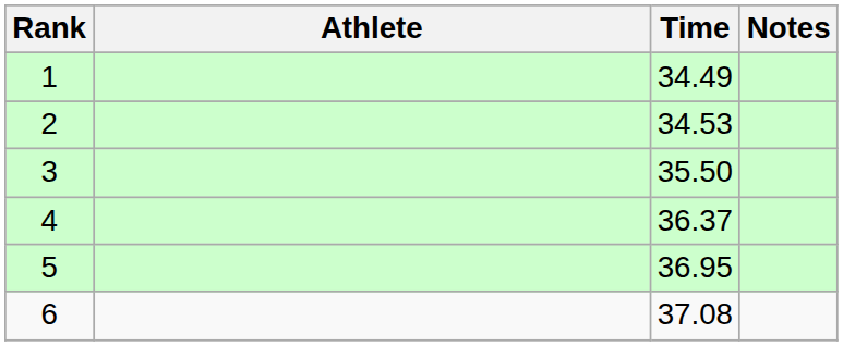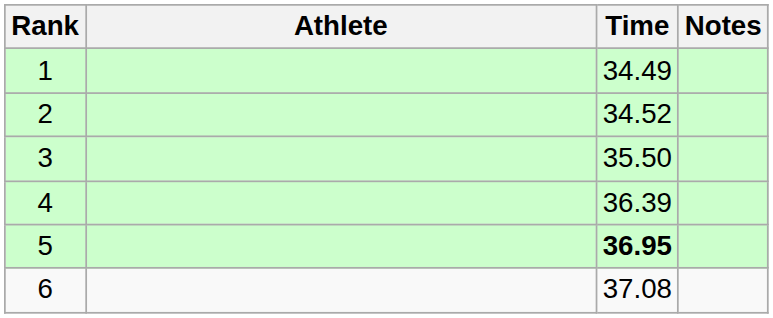 <table class="wikitable" style="text-align:center">
 <tr>
 <th>Rank</th>
 <th Style="width:18em">Athlete</th>
 <th>Time</th>
 <th>Notes</th>
 </tr>
 <tr style="background:#cfc">
 <td>1</td>
 <td style="text-align:left"></td>
 <td>34.49</td>
 <td></td>
 </tr>
 <tr style="background:#cfc">
 <td>2</td>
 <td style="text-align:left"></td>
-<td>34.53</td>
+<td>34.52</td>
 <td></td>
 </tr>
 <tr style="background:#cfc">
 <td>3</td>
 <td style="text-align:left"></td>
 <td>35.50</td>
 <td></td>
 </tr>
 <tr style="background:#cfc">
 <td>4</td>
 <td style="text-align:left"></td>
-<td>36.37</td>
+<td>36.39</td>
 <td></td>
 </tr>
 <tr style="background:#cfc">
 <td>5</td>
 <td style="text-align:left"></td>
-<td>36.95</td>
+<td><strong>36.95</strong></td>
 <td></td>
 </tr>
 <tr>
 <td>6</td>
 <td style="text-align:left"></td>
 <td>37.08</td>
 <td></td>
 </tr>
 </table>
